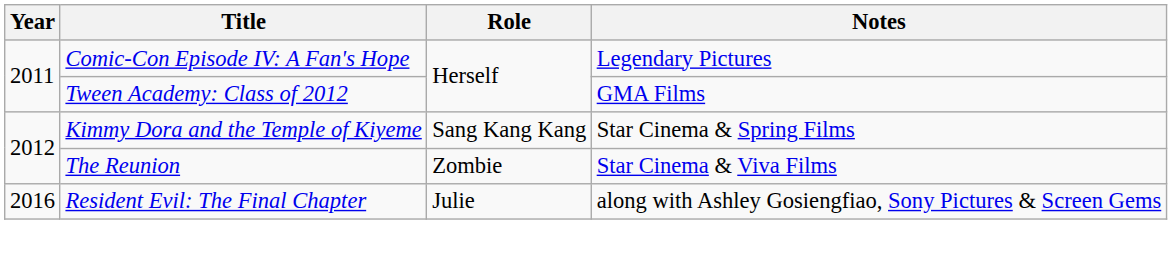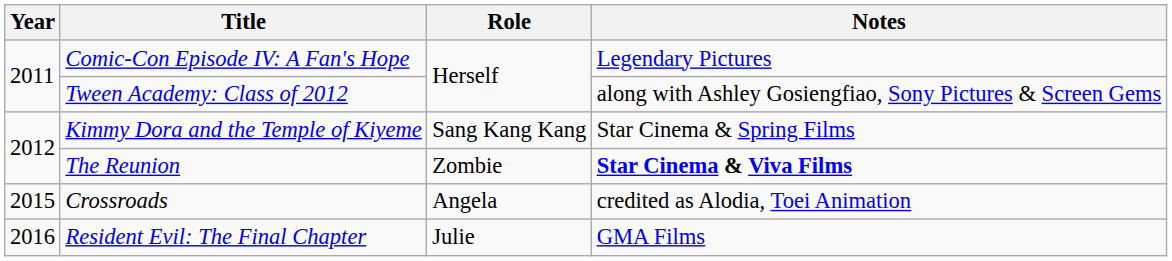 <table class="wikitable sortable" >
 <tr>
 <th>Year</th>
 <th>Title</th>
 <th>Role</th>
 <th>Notes</th>
 </tr>
 <tr>
 <td rowspan=2>2011</td>
 <td><em><a href='#'>Comic-Con Episode IV: A Fan's Hope</a></em></td>
 <td rowspan="2">Herself</td>
 <td><a href='#'>Legendary Pictures</a></td>
 </tr>
 <tr>
 <td><em><a href='#'>Tween Academy: Class of 2012</a></em></td>
-<td><a href='#'>GMA Films</a></td>
+<td>along with Ashley Gosiengfiao, <a href='#'>Sony Pictures</a> & <a href='#'>Screen Gems</a></td>
 </tr>
 <tr>
 <td rowspan=2>2012</td>
 <td><em><a href='#'>Kimmy Dora and the Temple of Kiyeme</a></em></td>
 <td>Sang Kang Kang</td>
 <td>Star Cinema & <a href='#'>Spring Films</a></td>
 </tr>
 <tr>
 <td><em><a href='#'>The Reunion</a></em></td>
 <td>Zombie</td>
-<td><a href='#'>Star Cinema</a> & <a href='#'>Viva Films</a></td>
+<td><strong><a href='#'>Star Cinema</a> & <a href='#'>Viva Films</a></strong></td>
+</tr>
+<tr>
+<td>2015</td>
+<td><em>Crossroads</em></td>
+<td>Angela</td>
+<td>credited as Alodia, <a href='#'>Toei Animation</a></td>
 </tr>
 <tr>
 <td>2016</td>
 <td><em><a href='#'>Resident Evil: The Final Chapter</a></em></td>
 <td>Julie</td>
-<td>along with Ashley Gosiengfiao, <a href='#'>Sony Pictures</a> & <a href='#'>Screen Gems</a></td>
+<td><a href='#'>GMA Films</a></td>
 </tr>
 </table>
